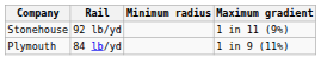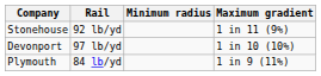 <table class="wikitable">
 <tr>
 <th>Company</th>
 <th>Rail</th>
 <th>Minimum radius</th>
 <th>Maximum gradient</th>
 </tr>
 <tr>
 <td>Stonehouse</td>
 <td>92 lb/yd</td>
 <td></td>
 <td>1 in 11 (9%)</td>
 </tr>
 <tr>
+<td>Devonport</td>
+<td>97 lb/yd</td>
+<td></td>
+<td>1 in 10 (10%)</td>
+</tr>
+<tr>
 <td>Plymouth</td>
 <td>84 <a href='#'>lb</a>/yd</td>
 <td></td>
 <td>1 in 9 (11%)</td>
 </tr>
 </table>
